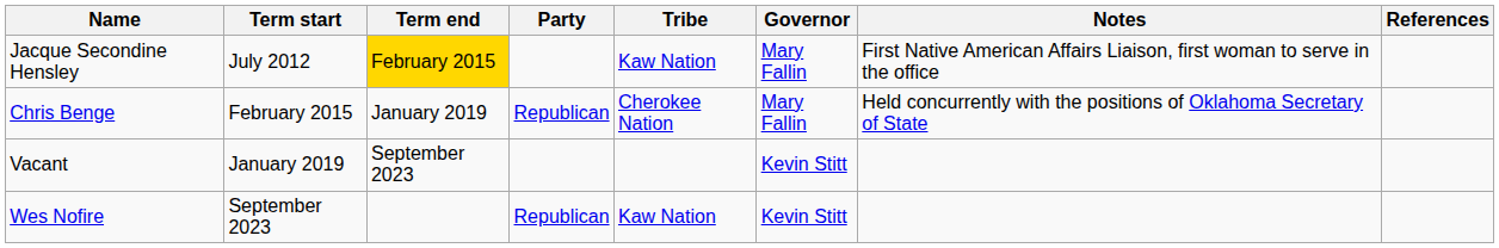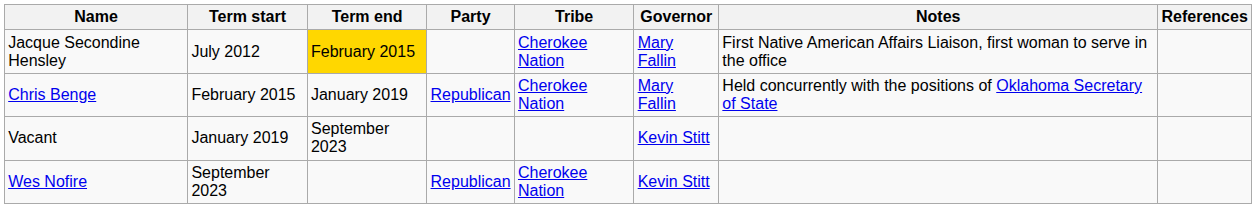 <table class="wikitable sortable">
 <tr>
 <th>Name</th>
 <th>Term start</th>
 <th>Term end</th>
 <th>Party</th>
 <th>Tribe</th>
 <th>Governor</th>
 <th>Notes</th>
 <th>References</th>
 </tr>
 <tr>
 <td>Jacque Secondine Hensley</td>
 <td>July 2012</td>
 <td style="background: gold;">February 2015</td>
 <td></td>
-<td><a href='#'>Kaw Nation</a></td>
+<td><a href='#'>Cherokee Nation</a></td>
 <td><a href='#'>Mary Fallin</a></td>
 <td>First Native American Affairs Liaison, first woman to serve in the office</td>
 <td></td>
 </tr>
 <tr>
 <td><a href='#'>Chris Benge</a></td>
 <td>February 2015</td>
 <td>January 2019</td>
 <td><a href='#'>Republican</a></td>
 <td><a href='#'>Cherokee Nation</a></td>
 <td><a href='#'>Mary Fallin</a></td>
 <td>Held concurrently with the positions of <a href='#'>Oklahoma Secretary of State</a></td>
 <td></td>
 </tr>
 <tr>
 <td>Vacant</td>
 <td>January 2019</td>
 <td>September 2023</td>
 <td></td>
 <td></td>
 <td><a href='#'>Kevin Stitt</a></td>
 <td></td>
 <td></td>
 </tr>
 <tr>
 <td><a href='#'>Wes Nofire</a></td>
 <td>September 2023</td>
 <td></td>
 <td><a href='#'>Republican</a></td>
-<td><a href='#'>Kaw Nation</a></td>
+<td><a href='#'>Cherokee Nation</a></td>
 <td><a href='#'>Kevin Stitt</a></td>
 <td></td>
 <td></td>
 </tr>
 <tr>
 </tr>
 </table>
